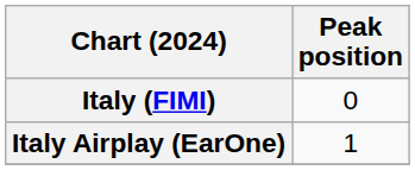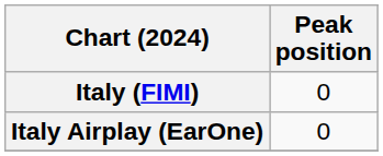 <table class="wikitable sortable plainrowheaders" style="text-align:center;">
 <tr>
 <th scope="col">Chart (2024)</th>
 <th scope="col">Peak<br>position</th>
 </tr>
 <tr>
 <th scope="row">Italy (<a href='#'>FIMI</a>)</th>
 <td>0</td>
 </tr>
 <tr>
 <th scope="row">Italy Airplay (EarOne)</th>
-<td>1</td>
+<td>0</td>
 </tr>
 <tr>
 </tr>
 </table>
